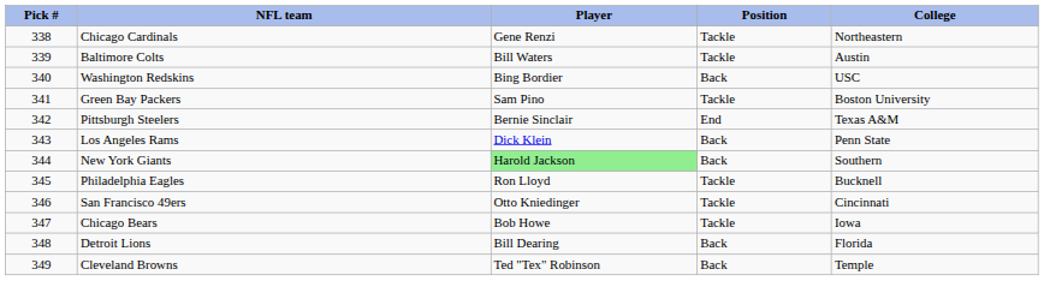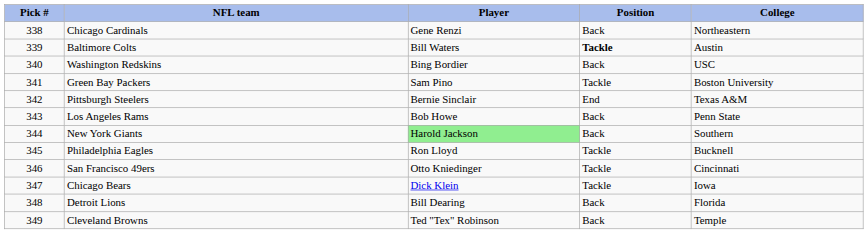 <table class="wikitable sortable sortable" style="width: 100%">
 <tr>
 <th style="background:#A8BDEC;" width=7%>Pick #</th>
 <th width=40% style="background:#A8BDEC;">NFL team</th>
 <th width=20% style="background:#A8BDEC;">Player</th>
 <th width=13% style="background:#A8BDEC;">Position</th>
 <th style="background:#A8BDEC;">College</th>
 </tr>
 <tr>
 <td align=center>338</td>
 <td>Chicago Cardinals</td>
 <td>Gene Renzi</td>
-<td>Tackle</td>
+<td>Back</td>
 <td>Northeastern</td>
 </tr>
 <tr>
 <td align=center>339</td>
 <td>Baltimore Colts</td>
 <td>Bill Waters</td>
-<td>Tackle</td>
+<td><strong>Tackle</strong></td>
 <td>Austin</td>
 </tr>
 <tr>
 <td align=center>340</td>
 <td>Washington Redskins</td>
 <td>Bing Bordier</td>
 <td>Back</td>
 <td>USC</td>
 </tr>
 <tr>
 <td align=center>341</td>
 <td>Green Bay Packers</td>
 <td>Sam Pino</td>
 <td>Tackle</td>
 <td>Boston University</td>
 </tr>
 <tr>
 <td align=center>342</td>
 <td>Pittsburgh Steelers</td>
 <td>Bernie Sinclair</td>
 <td>End</td>
 <td>Texas A&M</td>
 </tr>
 <tr>
 <td align=center>343</td>
 <td>Los Angeles Rams</td>
-<td><a href='#'>Dick Klein</a></td>
+<td>Bob Howe</td>
 <td>Back</td>
 <td>Penn State</td>
 </tr>
 <tr>
 <td align=center>344</td>
 <td>New York Giants</td>
 <td style="background: lightgreen;">Harold Jackson</td>
 <td>Back</td>
 <td>Southern</td>
 </tr>
 <tr>
 <td align=center>345</td>
 <td>Philadelphia Eagles</td>
 <td>Ron Lloyd</td>
 <td>Tackle</td>
 <td>Bucknell</td>
 </tr>
 <tr>
 <td align=center>346</td>
 <td>San Francisco 49ers</td>
 <td>Otto Kniedinger</td>
 <td>Tackle</td>
 <td>Cincinnati</td>
 </tr>
 <tr>
 <td align=center>347</td>
 <td>Chicago Bears</td>
-<td>Bob Howe</td>
+<td><a href='#'>Dick Klein</a></td>
 <td>Tackle</td>
 <td>Iowa</td>
 </tr>
 <tr>
 <td align=center>348</td>
 <td>Detroit Lions</td>
 <td>Bill Dearing</td>
 <td>Back</td>
 <td>Florida</td>
 </tr>
 <tr>
 <td align=center>349</td>
 <td>Cleveland Browns</td>
 <td>Ted "Tex" Robinson</td>
 <td>Back</td>
 <td>Temple</td>
 </tr>
 </table>
